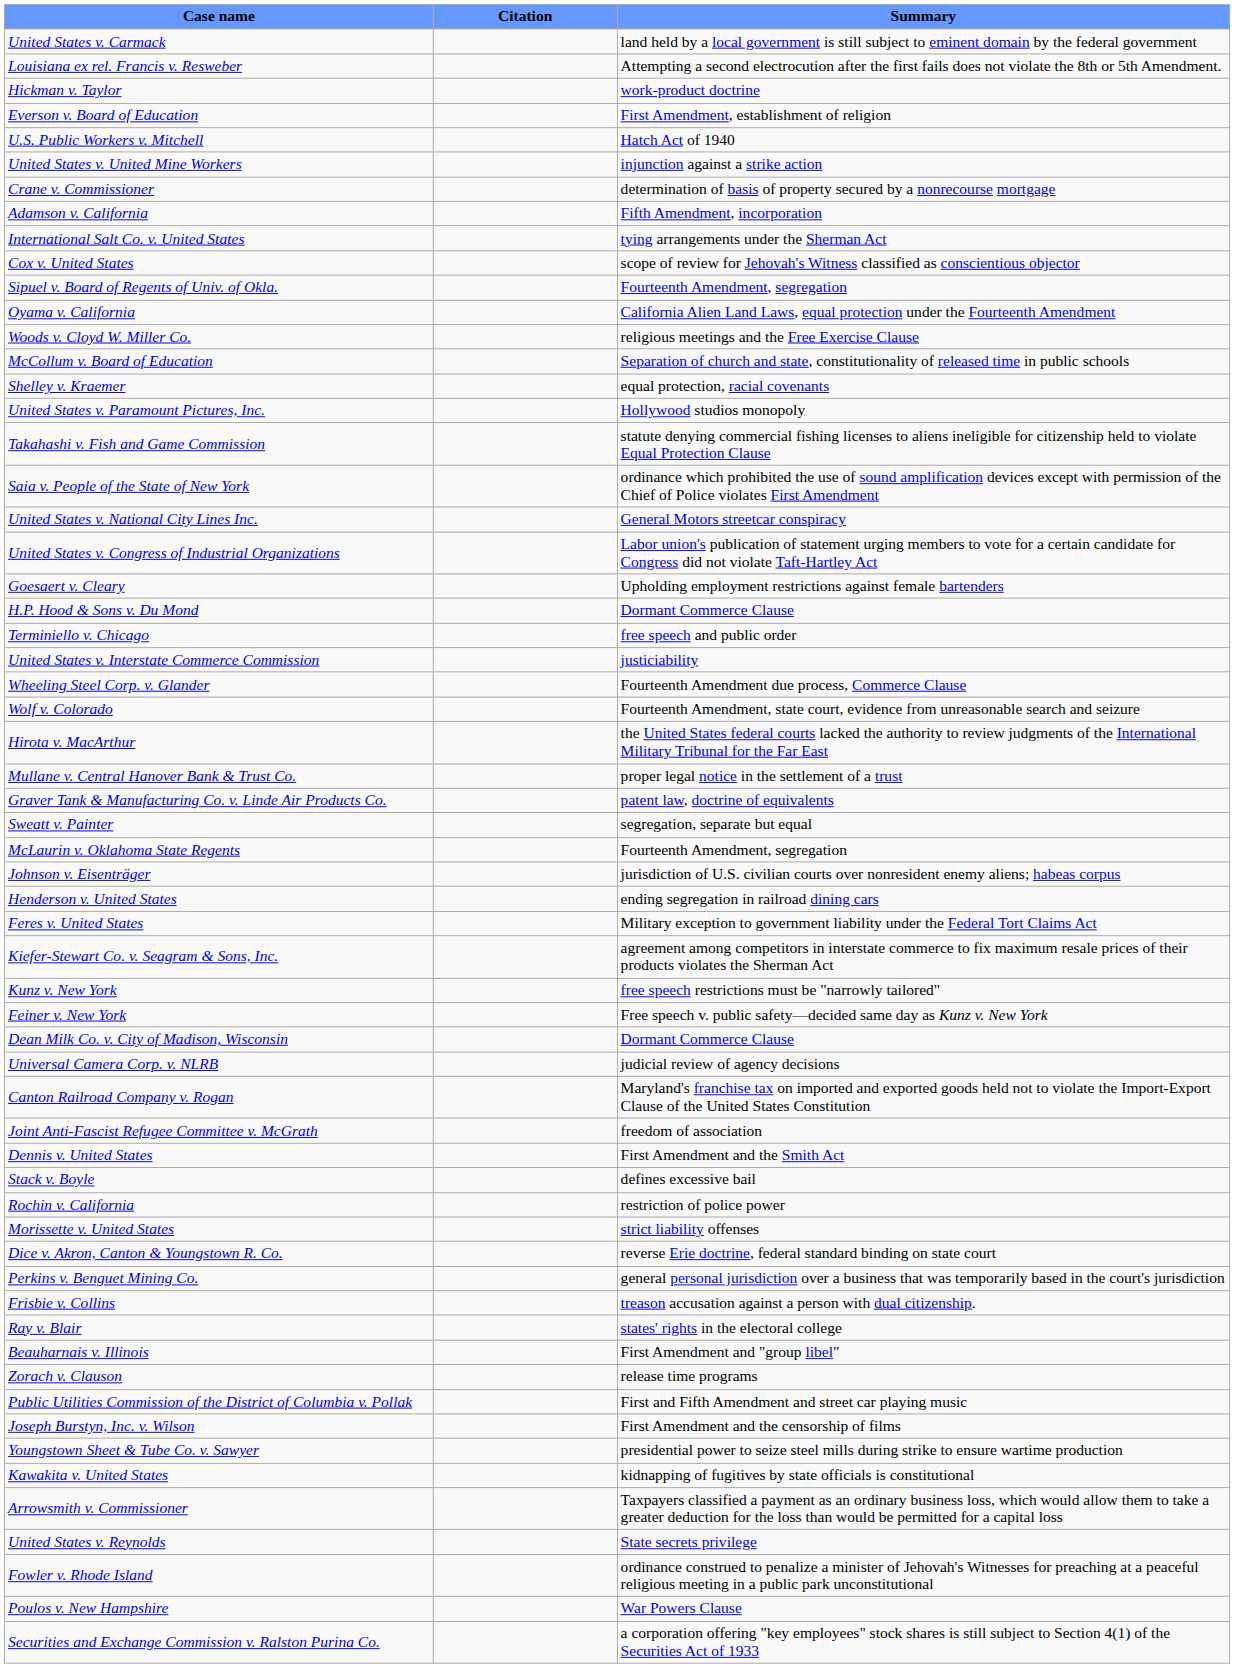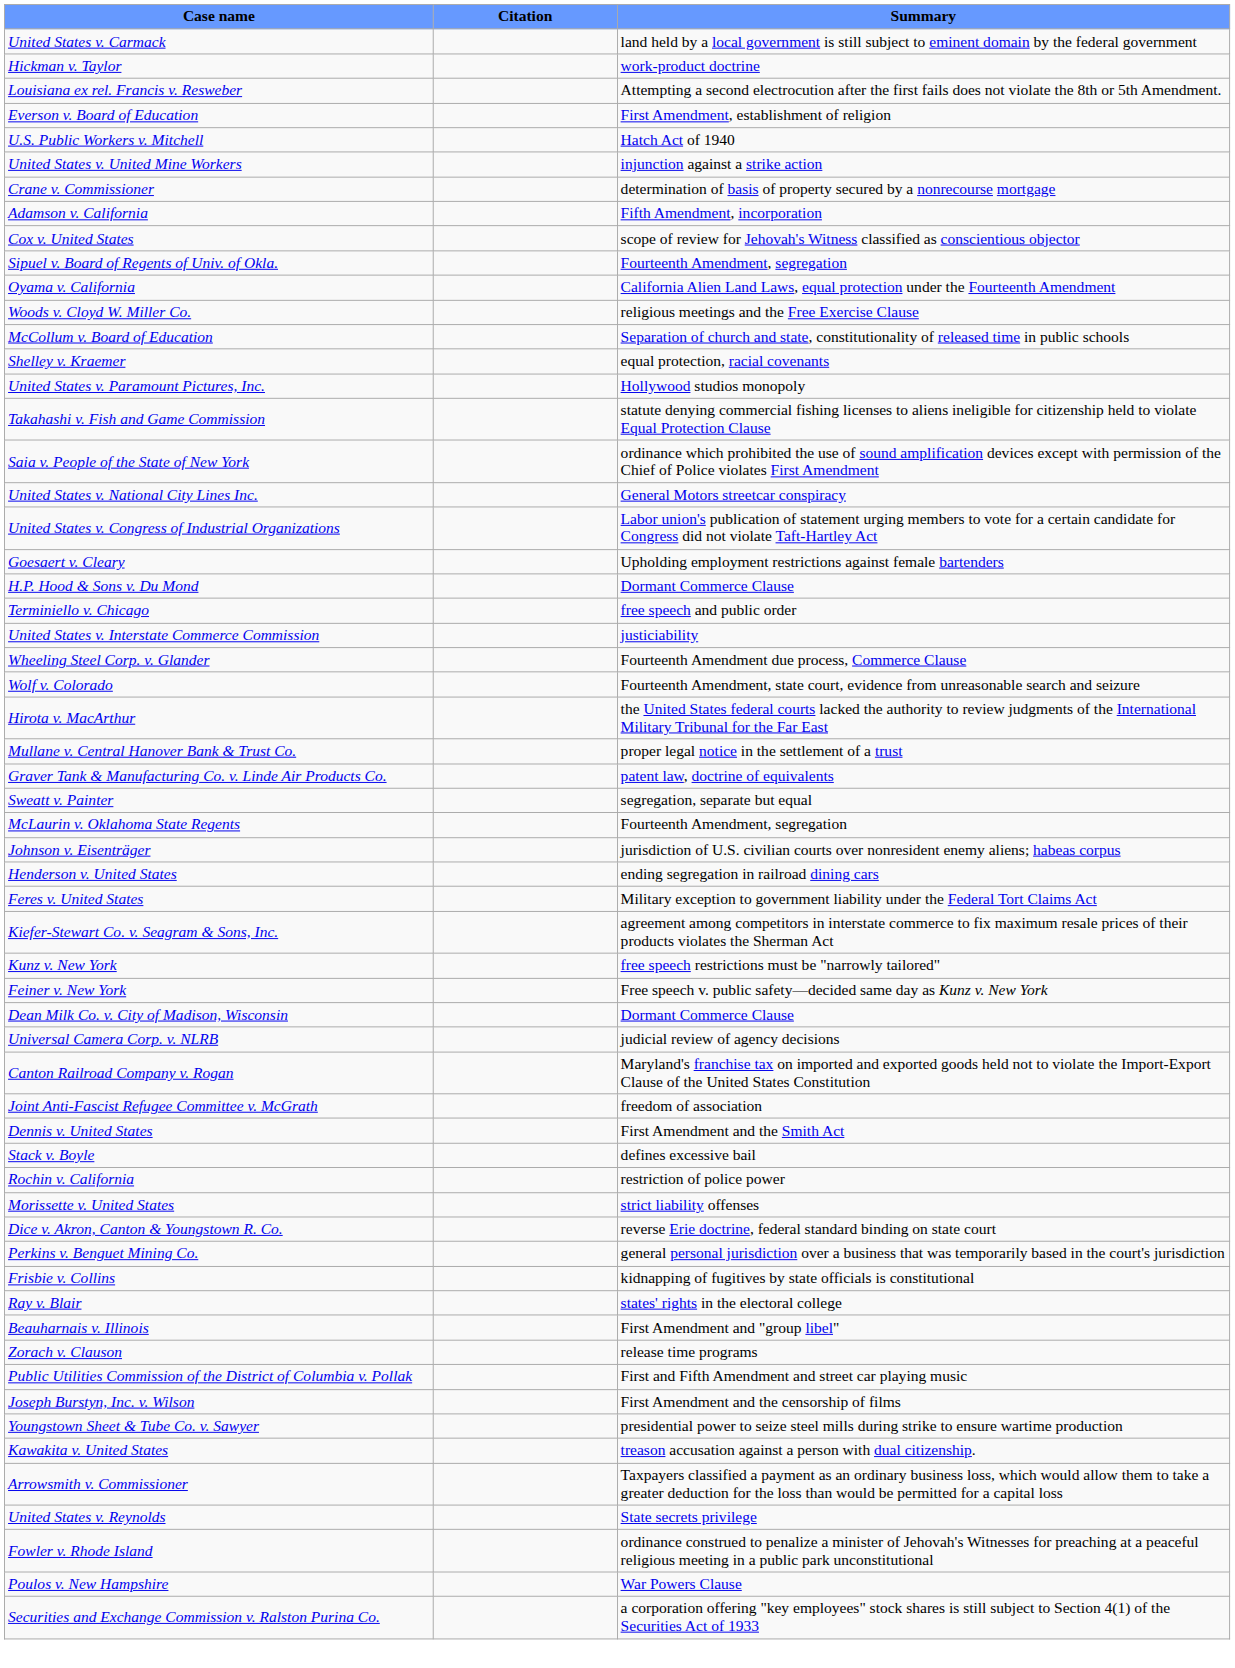 <table class="wikitable" style="margin:auto;width:100%">
 <tr>
 <th style="background:#6699FF">Case name</th>
 <th style="background:#6699FF;width:15%">Citation</th>
 <th style="background:#6699FF;width:50%">Summary</th>
 </tr>
 <tr>
 <td><em><a href='#'>United States v. Carmack</a></em></td>
 <td></td>
 <td>land held by a <a href='#'>local government</a> is still subject to <a href='#'>eminent domain</a> by the federal government</td>
 </tr>
 <tr>
+<td><em><a href='#'>Hickman v. Taylor</a></em></td>
+<td></td>
+<td><a href='#'>work-product doctrine</a></td>
+</tr>
+<tr>
 <td><em><a href='#'>Louisiana ex rel. Francis v. Resweber</a></em></td>
 <td></td>
 <td>Attempting a second electrocution after the first fails does not violate the 8th or 5th Amendment.</td>
-</tr>
-<tr>
-<td><em><a href='#'>Hickman v. Taylor</a></em></td>
-<td></td>
-<td><a href='#'>work-product doctrine</a></td>
 </tr>
 <tr>
 <td><em><a href='#'>Everson v. Board of Education</a></em></td>
 <td></td>
 <td><a href='#'>First Amendment</a>, establishment of religion</td>
 </tr>
 <tr>
 <td><em><a href='#'>U.S. Public Workers v. Mitchell</a></em></td>
 <td></td>
 <td><a href='#'>Hatch Act</a> of 1940</td>
 </tr>
 <tr>
 <td><em><a href='#'>United States v. United Mine Workers</a></em></td>
 <td></td>
 <td><a href='#'>injunction</a> against a <a href='#'>strike action</a></td>
 </tr>
 <tr>
 <td><em><a href='#'>Crane v. Commissioner</a></em></td>
 <td></td>
 <td>determination of <a href='#'>basis</a> of property secured by a <a href='#'>nonrecourse</a> <a href='#'>mortgage</a></td>
 </tr>
 <tr>
 <td><em><a href='#'>Adamson v. California</a></em></td>
 <td></td>
 <td><a href='#'>Fifth Amendment</a>, <a href='#'>incorporation</a></td>
-</tr>
-<tr>
-<td><em><a href='#'>International Salt Co. v. United States</a></em></td>
-<td></td>
-<td><a href='#'>tying</a> arrangements under the <a href='#'>Sherman Act</a></td>
 </tr>
 <tr>
 <td><em><a href='#'>Cox v. United States</a></em></td>
 <td></td>
 <td>scope of review for <a href='#'>Jehovah's Witness</a> classified as <a href='#'>conscientious objector</a></td>
 </tr>
 <tr>
 <td><em><a href='#'>Sipuel v. Board of Regents of Univ. of Okla.</a></em></td>
 <td></td>
 <td><a href='#'>Fourteenth Amendment</a>, <a href='#'>segregation</a></td>
 </tr>
 <tr>
 <td><em><a href='#'>Oyama v. California</a></em></td>
 <td></td>
 <td><a href='#'>California Alien Land Laws</a>, <a href='#'>equal protection</a> under the <a href='#'>Fourteenth Amendment</a></td>
 </tr>
 <tr>
 <td><em><a href='#'>Woods v. Cloyd W. Miller Co.</a></em></td>
 <td></td>
 <td>religious meetings and the <a href='#'>Free Exercise Clause</a></td>
 </tr>
 <tr>
 <td><em><a href='#'>McCollum v. Board of Education</a></em></td>
 <td></td>
 <td><a href='#'>Separation of church and state</a>, constitutionality of <a href='#'>released time</a> in public schools</td>
 </tr>
 <tr>
 <td><em><a href='#'>Shelley v. Kraemer</a></em></td>
 <td></td>
 <td>equal protection, <a href='#'>racial covenants</a></td>
 </tr>
 <tr>
 <td><em><a href='#'>United States v. Paramount Pictures, Inc.</a></em></td>
 <td></td>
 <td><a href='#'>Hollywood</a> studios monopoly</td>
 </tr>
 <tr>
 <td><em><a href='#'>Takahashi v. Fish and Game Commission</a></em></td>
 <td></td>
 <td>statute denying commercial fishing licenses to aliens ineligible for citizenship held to violate <a href='#'>Equal Protection Clause</a></td>
 </tr>
 <tr>
 <td><em><a href='#'>Saia v. People of the State of New York</a></em></td>
 <td></td>
 <td>ordinance which prohibited the use of <a href='#'>sound amplification</a> devices except with permission of the Chief of Police violates <a href='#'>First Amendment</a></td>
 </tr>
 <tr>
 <td><em><a href='#'>United States v. National City Lines Inc.</a></em></td>
 <td></td>
 <td><a href='#'>General Motors streetcar conspiracy</a></td>
 </tr>
 <tr>
 <td><em><a href='#'>United States v. Congress of Industrial Organizations</a></em></td>
 <td></td>
 <td><a href='#'>Labor union's</a> publication of statement urging members to vote for a certain candidate for <a href='#'>Congress</a> did not violate <a href='#'>Taft-Hartley Act</a></td>
 </tr>
 <tr>
 <td><em><a href='#'>Goesaert v. Cleary</a></em></td>
 <td></td>
 <td>Upholding employment restrictions against female <a href='#'>bartenders</a></td>
 </tr>
 <tr>
 <td><em><a href='#'>H.P. Hood & Sons v. Du Mond</a></em></td>
 <td></td>
 <td><a href='#'>Dormant Commerce Clause</a></td>
 </tr>
 <tr>
 <td><em><a href='#'>Terminiello v. Chicago</a></em></td>
 <td></td>
 <td><a href='#'>free speech</a> and public order</td>
 </tr>
 <tr>
 <td><em><a href='#'>United States v. Interstate Commerce Commission</a></em></td>
 <td></td>
 <td><a href='#'>justiciability</a></td>
 </tr>
 <tr>
 <td><em><a href='#'>Wheeling Steel Corp. v. Glander</a></em></td>
 <td></td>
 <td>Fourteenth Amendment due process, <a href='#'>Commerce Clause</a></td>
 </tr>
 <tr>
 <td><em><a href='#'>Wolf v. Colorado</a></em></td>
 <td></td>
 <td>Fourteenth Amendment, state court, evidence from unreasonable search and seizure</td>
 </tr>
 <tr>
 <td><em><a href='#'>Hirota v. MacArthur</a></em></td>
 <td></td>
 <td>the <a href='#'>United States federal courts</a> lacked the authority to review judgments of the <a href='#'>International Military Tribunal for the Far East</a></td>
 </tr>
 <tr>
 <td><em><a href='#'>Mullane v. Central Hanover Bank & Trust Co.</a></em></td>
 <td></td>
 <td>proper legal <a href='#'>notice</a> in the settlement of a <a href='#'>trust</a></td>
 </tr>
 <tr>
 <td><em><a href='#'>Graver Tank & Manufacturing Co. v. Linde Air Products Co.</a></em></td>
 <td></td>
 <td><a href='#'>patent law</a>, <a href='#'>doctrine of equivalents</a></td>
 </tr>
 <tr>
 <td><em><a href='#'>Sweatt v. Painter</a></em></td>
 <td></td>
 <td>segregation, separate but equal</td>
 </tr>
 <tr>
 <td><em><a href='#'>McLaurin v. Oklahoma State Regents</a></em></td>
 <td></td>
 <td>Fourteenth Amendment, segregation</td>
 </tr>
 <tr>
 <td><em><a href='#'>Johnson v. Eisenträger</a></em></td>
 <td></td>
 <td>jurisdiction of U.S. civilian courts over nonresident enemy aliens; <a href='#'>habeas corpus</a></td>
 </tr>
 <tr>
 <td><em><a href='#'>Henderson v. United States</a></em></td>
 <td></td>
 <td>ending segregation in railroad <a href='#'>dining cars</a></td>
 </tr>
 <tr>
 <td><em><a href='#'>Feres v. United States</a></em></td>
 <td></td>
 <td>Military exception to government liability under the <a href='#'>Federal Tort Claims Act</a></td>
 </tr>
 <tr>
 <td><em><a href='#'>Kiefer-Stewart Co. v. Seagram & Sons, Inc.</a></em></td>
 <td></td>
 <td>agreement among competitors in interstate commerce to fix maximum resale prices of their products violates the Sherman Act</td>
 </tr>
 <tr>
 <td><em><a href='#'>Kunz v. New York</a></em></td>
 <td></td>
 <td><a href='#'>free speech</a> restrictions must be "narrowly tailored"</td>
 </tr>
 <tr>
 <td><em><a href='#'>Feiner v. New York</a></em></td>
 <td></td>
 <td>Free speech v. public safety—decided same day as <em>Kunz v. New York</em></td>
 </tr>
 <tr>
 <td><em><a href='#'>Dean Milk Co. v. City of Madison, Wisconsin</a></em></td>
 <td></td>
 <td><a href='#'>Dormant Commerce Clause</a></td>
 </tr>
 <tr>
 <td><em><a href='#'>Universal Camera Corp. v. NLRB</a></em></td>
 <td></td>
 <td>judicial review of agency decisions</td>
 </tr>
 <tr>
 <td><em><a href='#'>Canton Railroad Company v. Rogan</a></em></td>
 <td></td>
 <td>Maryland's <a href='#'>franchise tax</a> on imported and exported goods held not to violate the Import-Export Clause of the United States Constitution</td>
 </tr>
 <tr>
 <td><em><a href='#'>Joint Anti-Fascist Refugee Committee v. McGrath</a></em></td>
 <td></td>
 <td>freedom of association</td>
 </tr>
 <tr>
 <td><em><a href='#'>Dennis v. United States</a></em></td>
 <td></td>
 <td>First Amendment and the <a href='#'>Smith Act</a></td>
 </tr>
 <tr>
 <td><em><a href='#'>Stack v. Boyle</a></em></td>
 <td></td>
 <td>defines excessive bail</td>
 </tr>
 <tr>
 <td><em><a href='#'>Rochin v. California</a></em></td>
 <td></td>
 <td>restriction of police power</td>
 </tr>
 <tr>
 <td><em><a href='#'>Morissette v. United States</a></em></td>
 <td></td>
 <td><a href='#'>strict liability</a> offenses</td>
 </tr>
 <tr>
 <td><em><a href='#'>Dice v. Akron, Canton & Youngstown R. Co.</a></em></td>
 <td></td>
 <td>reverse <a href='#'>Erie doctrine</a>, federal standard binding on state court</td>
 </tr>
 <tr>
 <td><em><a href='#'>Perkins v. Benguet Mining Co.</a></em></td>
 <td></td>
 <td>general <a href='#'>personal jurisdiction</a> over a business that was temporarily based in the court's jurisdiction</td>
 </tr>
 <tr>
 <td><em><a href='#'>Frisbie v. Collins</a></em></td>
 <td></td>
-<td><a href='#'>treason</a> accusation against a person with <a href='#'>dual citizenship</a>.</td>
+<td>kidnapping of fugitives by state officials is constitutional</td>
 </tr>
 <tr>
 <td><em><a href='#'>Ray v. Blair</a></em></td>
 <td></td>
 <td><a href='#'>states' rights</a> in the electoral college</td>
 </tr>
 <tr>
 <td><em><a href='#'>Beauharnais v. Illinois</a></em></td>
 <td></td>
 <td>First Amendment and "group <a href='#'>libel</a>"</td>
 </tr>
 <tr>
 <td><em><a href='#'>Zorach v. Clauson</a></em></td>
 <td></td>
 <td>release time programs</td>
 </tr>
 <tr>
 <td><em><a href='#'>Public Utilities Commission of the District of Columbia v. Pollak</a></em></td>
 <td></td>
 <td>First and Fifth Amendment and street car playing music</td>
 </tr>
 <tr>
 <td><em><a href='#'>Joseph Burstyn, Inc. v. Wilson</a></em></td>
 <td></td>
 <td>First Amendment and the censorship of films</td>
 </tr>
 <tr>
 <td><em><a href='#'>Youngstown Sheet & Tube Co. v. Sawyer</a></em></td>
 <td></td>
 <td>presidential power to seize steel mills during strike to ensure wartime production</td>
 </tr>
 <tr>
 <td><em><a href='#'>Kawakita v. United States</a></em></td>
 <td></td>
-<td>kidnapping of fugitives by state officials is constitutional</td>
+<td><a href='#'>treason</a> accusation against a person with <a href='#'>dual citizenship</a>.</td>
 </tr>
 <tr>
 <td><em><a href='#'>Arrowsmith v. Commissioner</a></em></td>
 <td></td>
 <td>Taxpayers classified a payment as an ordinary business loss, which would allow them to take a greater deduction for the loss than would be permitted for a capital loss</td>
 </tr>
 <tr>
 <td><em><a href='#'>United States v. Reynolds</a></em></td>
 <td></td>
 <td><a href='#'>State secrets privilege</a></td>
 </tr>
 <tr>
 <td><em><a href='#'>Fowler v. Rhode Island</a></em></td>
 <td></td>
 <td>ordinance construed to penalize a minister of Jehovah's Witnesses for preaching at a peaceful religious meeting in a public park unconstitutional</td>
 </tr>
 <tr>
 <td><em><a href='#'>Poulos v. New Hampshire</a></em></td>
 <td></td>
 <td><a href='#'>War Powers Clause</a></td>
 </tr>
 <tr>
 <td><em><a href='#'>Securities and Exchange Commission v. Ralston Purina Co.</a></em></td>
 <td></td>
 <td>a corporation offering "key employees" stock shares is still subject to Section 4(1) of the <a href='#'>Securities Act of 1933</a></td>
 </tr>
 </table>
